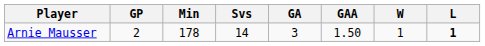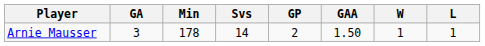 <table class="wikitable">
 <tr>
 <th bgcolor="#DDDDFF" width="20%">Player</th>
-<th bgcolor="#DDDDFF" width="10%">GP</th>
+<th bgcolor="#DDDDFF" width="10%">GA</th>
 <th bgcolor="#DDDDFF" width="10%">Min</th>
 <th bgcolor="#DDDDFF" width="10%">Svs</th>
-<th bgcolor="#DDDDFF" width="10%">GA</th>
+<th bgcolor="#DDDDFF" width="10%">GP</th>
 <th bgcolor="#DDDDFF" width="10%">GAA</th>
 <th bgcolor="#DDDDFF" width="10%">W</th>
 <th bgcolor="#DDDDFF" width="10%">L</th>
 </tr>
 <tr align=center>
 <td align=left><a href='#'>Arnie Mausser</a></td>
-<td>2</td>
+<td>3</td>
 <td>178</td>
 <td>14</td>
-<td>3</td>
+<td>2</td>
 <td>1.50</td>
 <td>1</td>
-<td><strong>1</strong></td>
+<td>1</td>
 </tr>
 </table>
